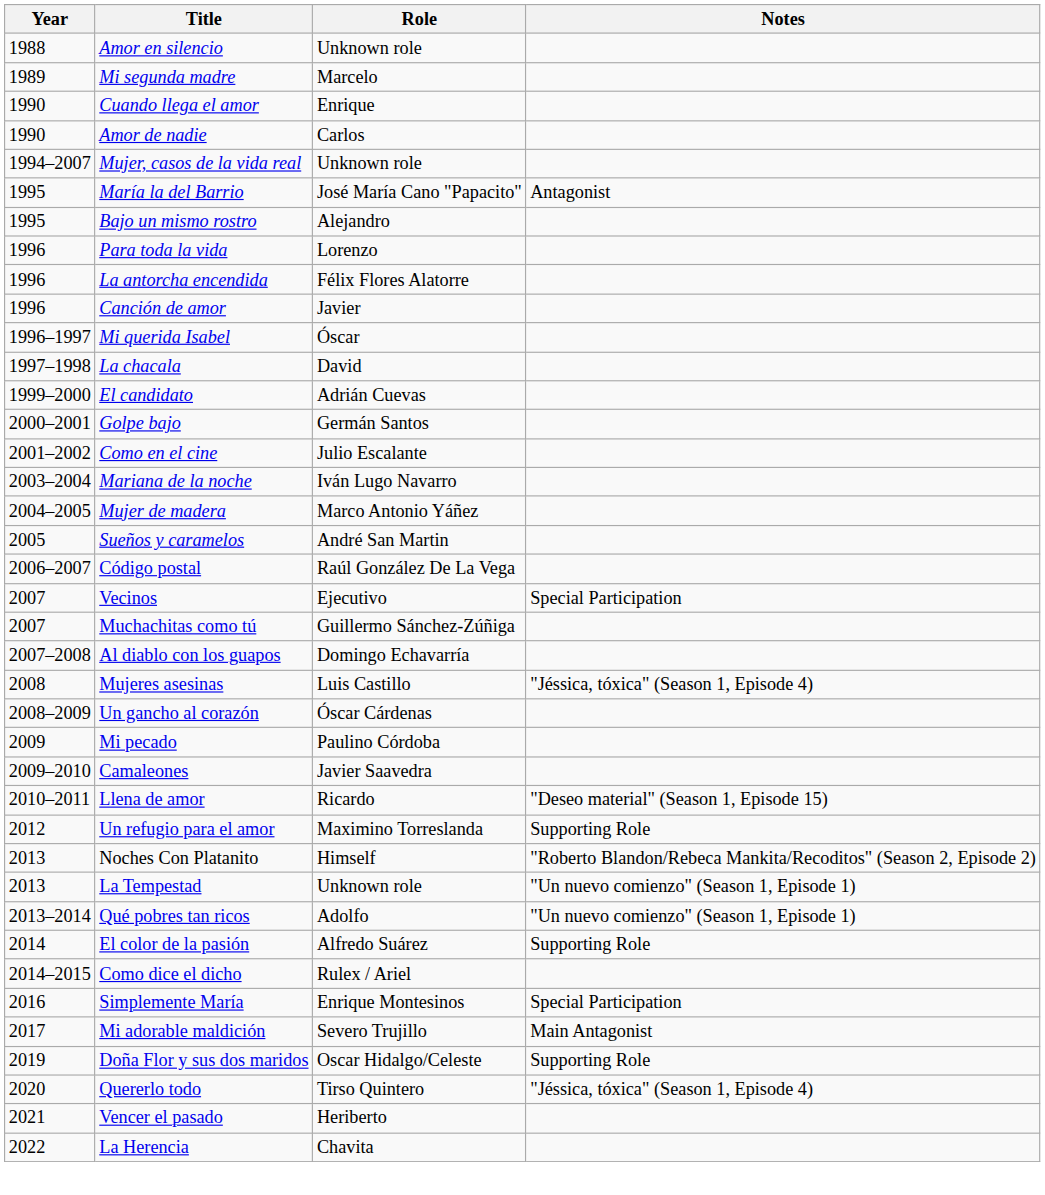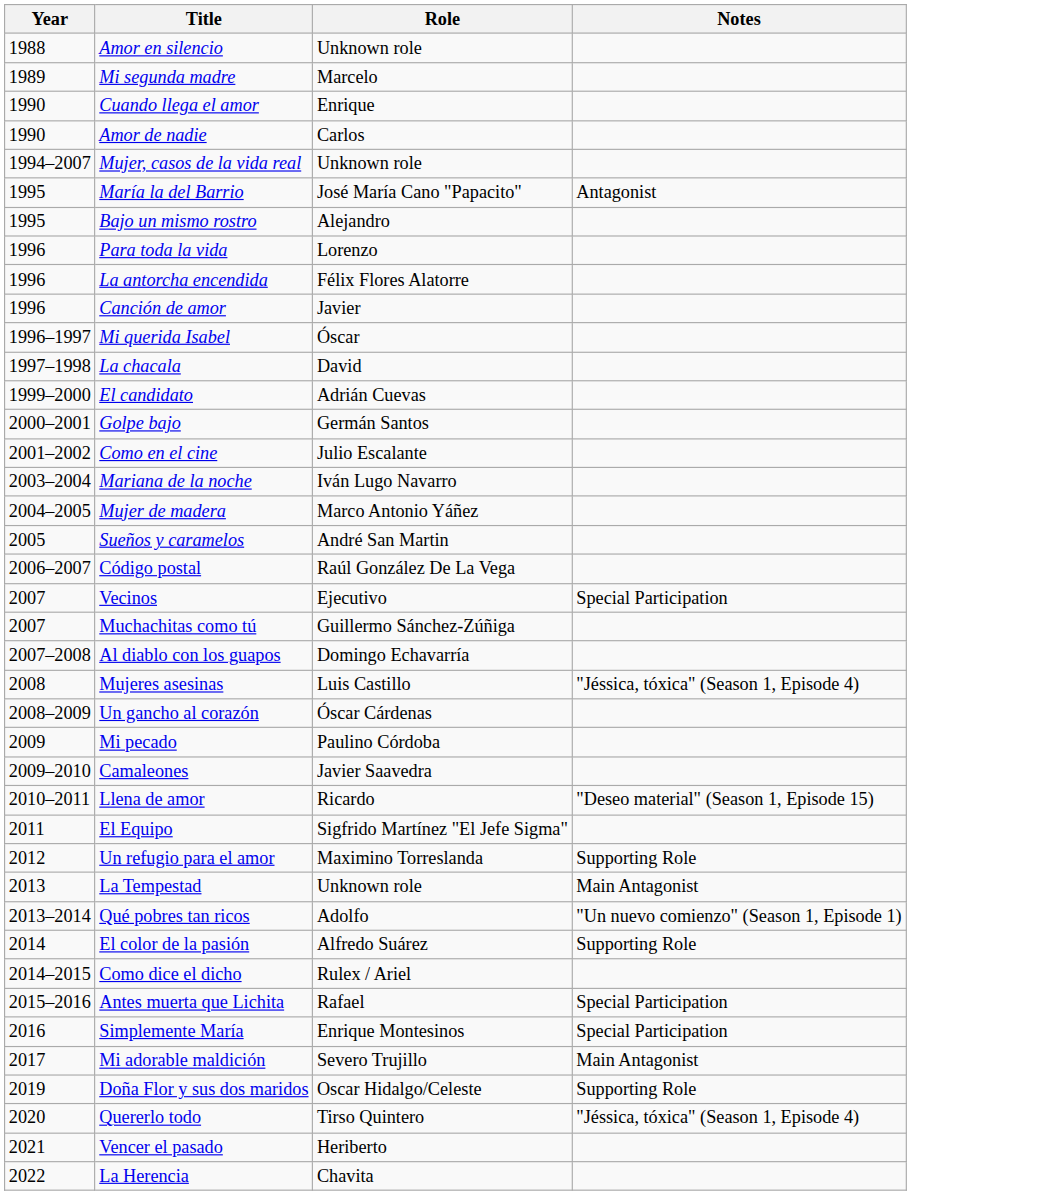 <table class="wikitable sortable">
 <tr>
 <th>Year</th>
 <th>Title</th>
 <th>Role</th>
 <th>Notes</th>
 </tr>
 <tr>
 <td>1988</td>
 <td><em><a href='#'>Amor en silencio</a></em></td>
 <td>Unknown role</td>
 <td></td>
 </tr>
 <tr>
 <td>1989</td>
 <td><em><a href='#'>Mi segunda madre</a></em></td>
 <td>Marcelo</td>
 <td></td>
 </tr>
 <tr>
 <td>1990</td>
 <td><em><a href='#'>Cuando llega el amor</a></em></td>
 <td>Enrique</td>
 <td></td>
 </tr>
 <tr>
 <td>1990</td>
 <td><em><a href='#'>Amor de nadie</a></em></td>
 <td>Carlos</td>
 <td></td>
 </tr>
 <tr>
 <td>1994–2007</td>
 <td><em><a href='#'>Mujer, casos de la vida real</a></em></td>
 <td>Unknown role</td>
 <td></td>
 </tr>
 <tr>
 <td>1995</td>
 <td><em><a href='#'>María la del Barrio</a></em></td>
 <td>José María Cano "Papacito"</td>
 <td>Antagonist</td>
 </tr>
 <tr>
 <td>1995</td>
 <td><em><a href='#'>Bajo un mismo rostro</a></em></td>
 <td>Alejandro</td>
 <td></td>
 </tr>
 <tr>
 <td>1996</td>
 <td><em><a href='#'>Para toda la vida</a></em></td>
 <td>Lorenzo</td>
 <td></td>
 </tr>
 <tr>
 <td>1996</td>
 <td><em><a href='#'>La antorcha encendida</a></em></td>
 <td>Félix Flores Alatorre</td>
 <td></td>
 </tr>
 <tr>
 <td>1996</td>
 <td><em><a href='#'>Canción de amor</a></em></td>
 <td>Javier</td>
 <td></td>
 </tr>
 <tr>
 <td>1996–1997</td>
 <td><em><a href='#'>Mi querida Isabel</a></em></td>
 <td>Óscar</td>
 <td></td>
 </tr>
 <tr>
 <td>1997–1998</td>
 <td><em><a href='#'>La chacala</a></em></td>
 <td>David</td>
 <td></td>
 </tr>
 <tr>
 <td>1999–2000</td>
 <td><em><a href='#'>El candidato</a></em></td>
 <td>Adrián Cuevas</td>
 <td></td>
 </tr>
 <tr>
 <td>2000–2001</td>
 <td><em><a href='#'>Golpe bajo</a></em></td>
 <td>Germán Santos</td>
 <td></td>
 </tr>
 <tr>
 <td>2001–2002</td>
 <td><em><a href='#'>Como en el cine</a></em></td>
 <td>Julio Escalante</td>
 <td></td>
 </tr>
 <tr>
 <td>2003–2004</td>
 <td><em><a href='#'>Mariana de la noche</a></em></td>
 <td>Iván Lugo Navarro</td>
 <td></td>
 </tr>
 <tr>
 <td>2004–2005</td>
 <td><em><a href='#'>Mujer de madera</a></em></td>
 <td>Marco Antonio Yáñez</td>
 <td></td>
 </tr>
 <tr>
 <td>2005</td>
 <td><em><a href='#'>Sueños y caramelos</a></td>
 <td>André San Martin</td>
 <td></td>
 </tr>
 <tr>
 <td>2006–2007</td>
 <td></em><a href='#'>Código postal</a><em></td>
 <td>Raúl González De La Vega</td>
 <td></td>
 </tr>
 <tr>
 <td>2007</td>
 <td></em><a href='#'>Vecinos</a><em></td>
 <td>Ejecutivo</td>
 <td>Special Participation</td>
 </tr>
 <tr>
 <td>2007</td>
 <td></em><a href='#'>Muchachitas como tú</a><em></td>
 <td>Guillermo Sánchez-Zúñiga</td>
 <td></td>
 </tr>
 <tr>
 <td>2007–2008</td>
 <td></em><a href='#'>Al diablo con los guapos</a><em></td>
 <td>Domingo Echavarría</td>
 <td></td>
 </tr>
 <tr Antagonist>
 <td>2008</td>
 <td></em><a href='#'>Mujeres asesinas</a><em></td>
 <td>Luis Castillo</td>
 <td>"Jéssica, tóxica" (Season 1, Episode 4)</td>
 </tr>
 <tr>
 <td>2008–2009</td>
 <td></em><a href='#'>Un gancho al corazón</a><em></td>
 <td>Óscar Cárdenas</td>
 <td></td>
 </tr>
 <tr>
 <td>2009</td>
 <td></em><a href='#'>Mi pecado</a><em></td>
 <td>Paulino Córdoba</td>
 <td></td>
 </tr>
 <tr>
 <td>2009–2010</td>
 <td></em><a href='#'>Camaleones</a><em></td>
 <td>Javier Saavedra</td>
 <td></td>
 </tr>
 <tr>
 <td>2010–2011</td>
 <td></em><a href='#'>Llena de amor</a><em></td>
 <td>Ricardo</td>
 <td>"Deseo material" (Season 1, Episode 15)</td>
 </tr>
 <tr>
+<td>2011</td>
+<td></em><a href='#'>El Equipo</a><em></td>
+<td>Sigfrido Martínez "El Jefe Sigma"</td>
+<td></td>
+</tr>
+<tr>
 <td>2012</td>
 <td></em><a href='#'>Un refugio para el amor</a><em></td>
 <td>Maximino Torreslanda</td>
 <td>Supporting Role</td>
 </tr>
 <tr>
 <td>2013</td>
-<td></em>Noches Con Platanito<em></td>
-<td>Himself</td>
-<td>"Roberto Blandon/Rebeca Mankita/Recoditos" (Season 2, Episode 2)</td>
-</tr>
-<tr>
-<td>2013</td>
 <td></em><a href='#'>La Tempestad</a><em></td>
 <td>Unknown role</td>
-<td>"Un nuevo comienzo" (Season 1, Episode 1)</td>
+<td>Main Antagonist</td>
 </tr>
 <tr>
 <td>2013–2014</td>
 <td></em><a href='#'>Qué pobres tan ricos</a><em></td>
 <td>Adolfo</td>
 <td>"Un nuevo comienzo" (Season 1, Episode 1)</td>
 </tr>
 <tr>
 <td>2014</td>
 <td></em><a href='#'>El color de la pasión</a><em></td>
 <td>Alfredo Suárez</td>
 <td>Supporting Role</td>
 </tr>
 <tr>
 <td>2014–2015</td>
 <td></em><a href='#'>Como dice el dicho</a><em></td>
 <td>Rulex / Ariel</td>
 <td></td>
+</tr>
+<tr>
+<td>2015–2016</td>
+<td></em><a href='#'>Antes muerta que Lichita</a><em></td>
+<td>Rafael</td>
+<td>Special Participation</td>
 </tr>
 <tr>
 <td>2016</td>
 <td></em><a href='#'>Simplemente María</a><em></td>
 <td>Enrique Montesinos</td>
 <td>Special Participation</td>
 </tr>
 <tr>
 <td>2017</td>
 <td></em><a href='#'>Mi adorable maldición</a><em></td>
 <td>Severo Trujillo</td>
 <td>Main Antagonist</td>
 </tr>
 <tr>
 <td>2019</td>
 <td></em><a href='#'>Doña Flor y sus dos maridos</a><em></td>
 <td>Oscar Hidalgo/Celeste</td>
 <td>Supporting Role</td>
 </tr>
 <tr>
 <td>2020</td>
 <td></em><a href='#'>Quererlo todo</a><em></td>
 <td>Tirso Quintero</td>
 <td>"Jéssica, tóxica" (Season 1, Episode 4)</td>
 </tr>
 <tr>
 <td>2021</td>
 <td></em><a href='#'>Vencer el pasado</a><em></td>
 <td>Heriberto</td>
 <td></td>
 </tr>
 <tr>
 <td>2022</td>
 <td></em><a href='#'>La Herencia</a><em></td>
 <td>Chavita</td>
 <td></td>
 </tr>
 </table>
